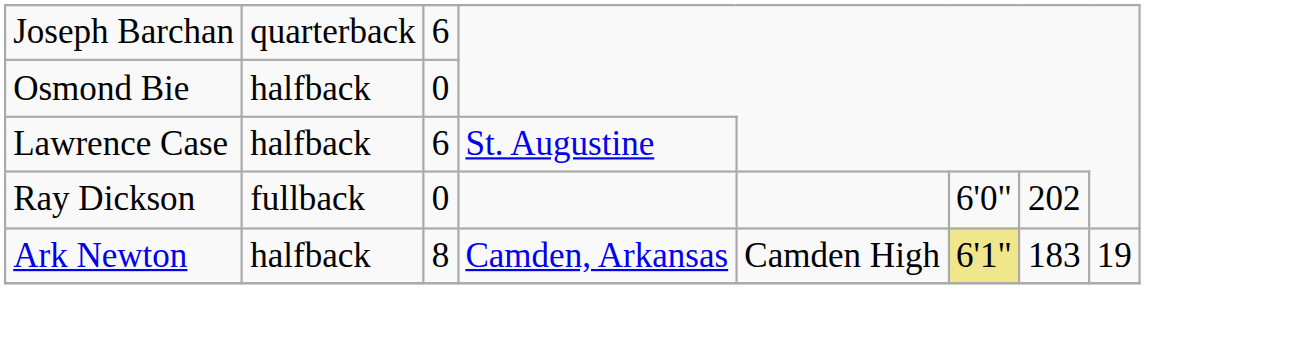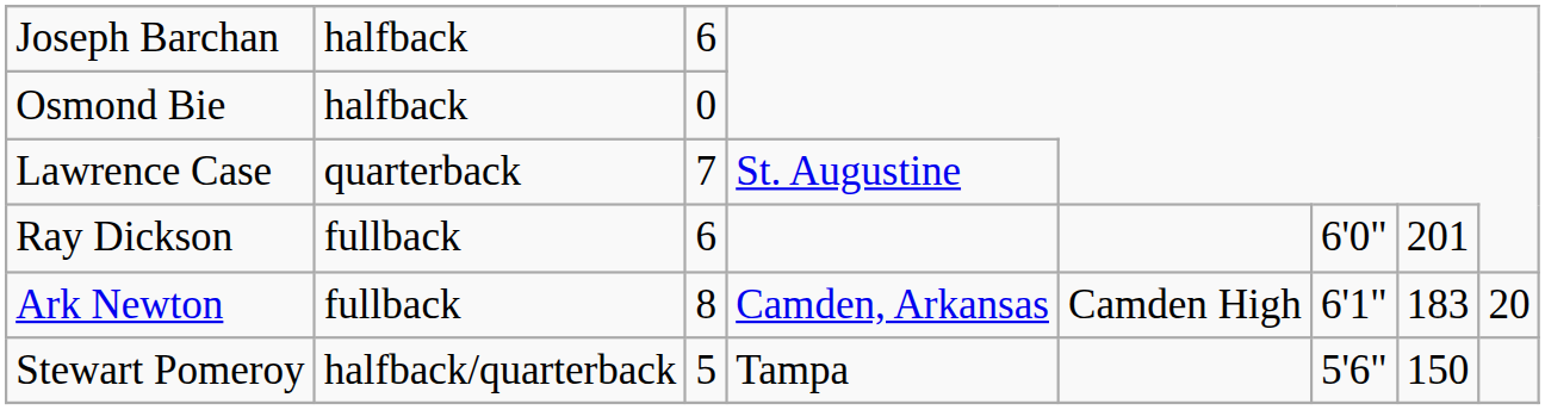 <table class="wikitable">
 <tr>
 </tr>
 <tr>
 <td>Joseph Barchan</td>
-<td>quarterback</td>
+<td>halfback</td>
 <td>6</td>
 </tr>
 <tr>
 <td>Osmond Bie</td>
 <td>halfback</td>
 <td>0</td>
 </tr>
 <tr>
 <td>Lawrence Case</td>
-<td>halfback</td>
-<td>6</td>
+<td>quarterback</td>
+<td>7</td>
 <td><a href='#'>St. Augustine</a></td>
 </tr>
 <tr>
 <td>Ray Dickson</td>
 <td>fullback</td>
-<td>0</td>
+<td>6</td>
 <td></td>
 <td></td>
 <td>6'0"</td>
-<td>202</td>
+<td>201</td>
 </tr>
 <tr>
 <td><a href='#'>Ark Newton</a></td>
-<td>halfback</td>
+<td>fullback</td>
 <td>8</td>
 <td><a href='#'>Camden, Arkansas</a></td>
 <td>Camden High</td>
-<td style="background: khaki;">6'1"</td>
+<td>6'1"</td>
 <td>183</td>
-<td>19</td>
+<td>20</td>
+</tr>
+<tr>
+<td>Stewart Pomeroy</td>
+<td>halfback/quarterback</td>
+<td>5</td>
+<td>Tampa</td>
+<td></td>
+<td>5'6"</td>
+<td>150</td>
+<td></td>
 </tr>
 <tr>
 </tr>
 </table>
